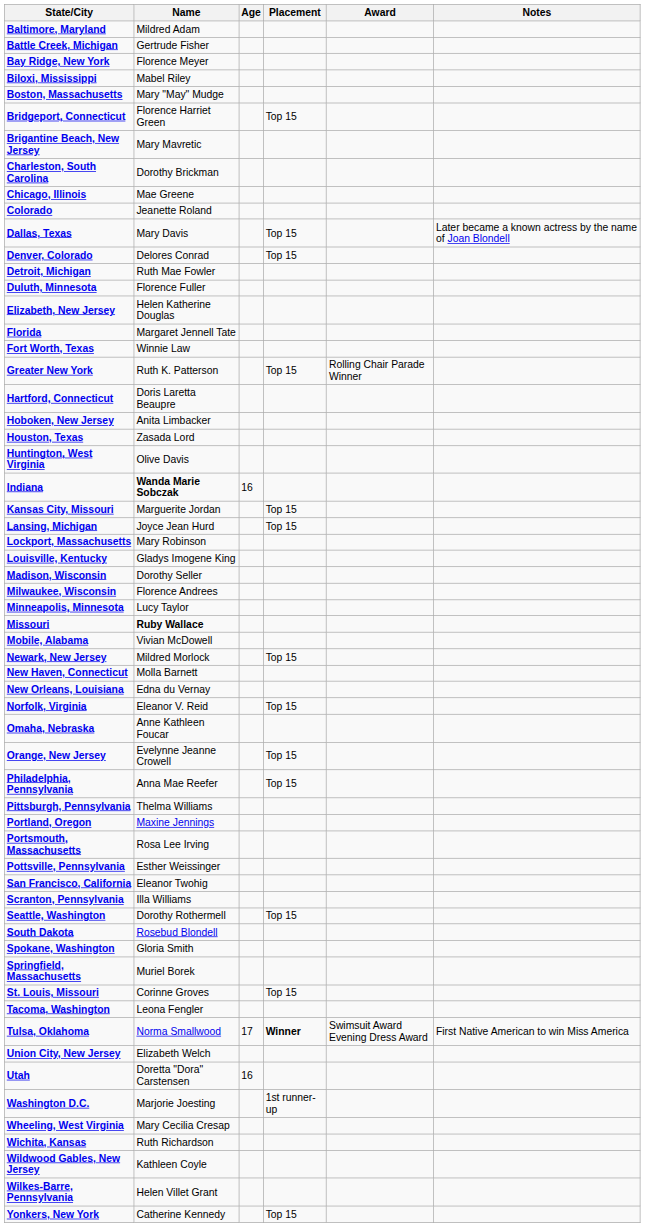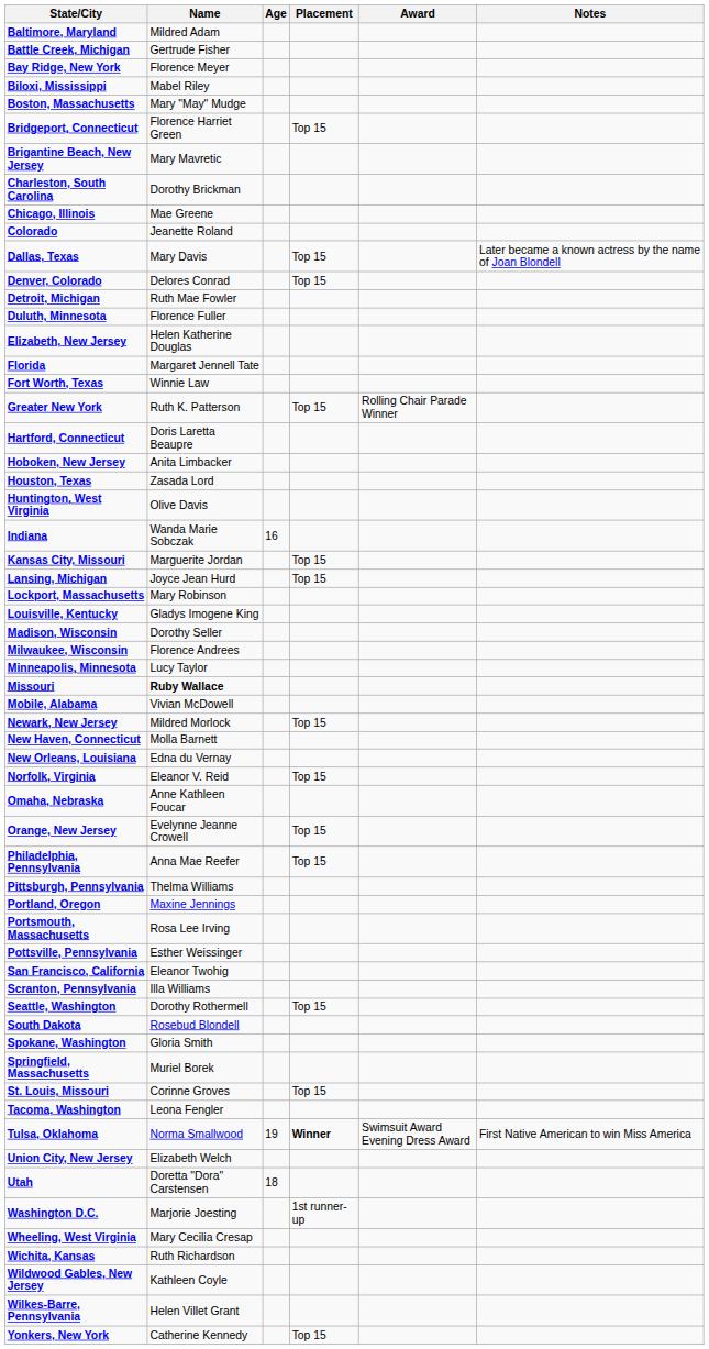 <table class="wikitable" style="width:100%; font-size:90%;">
 <tr>
 <th>State/City</th>
 <th>Name</th>
 <th>Age</th>
 <th>Placement</th>
 <th>Award</th>
 <th>Notes</th>
 </tr>
 <tr>
 <td> <strong><a href='#'>Baltimore, Maryland</a></strong></td>
 <td>Mildred Adam</td>
 <td></td>
 <td></td>
 <td></td>
 <td></td>
 </tr>
 <tr>
 <td><strong><a href='#'>Battle Creek, Michigan</a></strong></td>
 <td>Gertrude Fisher</td>
 <td></td>
 <td></td>
 <td></td>
 <td></td>
 </tr>
 <tr>
 <td><strong><a href='#'>Bay Ridge, New York</a></strong></td>
 <td>Florence Meyer</td>
 <td></td>
 <td></td>
 <td></td>
 <td></td>
 </tr>
 <tr>
 <td><strong><a href='#'>Biloxi, Mississippi</a></strong></td>
 <td>Mabel Riley</td>
 <td></td>
 <td></td>
 <td></td>
 <td></td>
 </tr>
 <tr>
 <td> <strong><a href='#'>Boston, Massachusetts</a></strong></td>
 <td>Mary "May" Mudge</td>
 <td></td>
 <td></td>
 <td></td>
 <td></td>
 </tr>
 <tr>
 <td><strong><a href='#'>Bridgeport, Connecticut</a></strong></td>
 <td>Florence Harriet Green</td>
 <td></td>
 <td>Top 15</td>
 <td></td>
 <td></td>
 </tr>
 <tr>
 <td><strong><a href='#'>Brigantine Beach, New Jersey</a></strong></td>
 <td>Mary Mavretic</td>
 <td></td>
 <td></td>
 <td></td>
 <td></td>
 </tr>
 <tr>
 <td><strong><a href='#'>Charleston, South Carolina</a></strong></td>
 <td>Dorothy Brickman</td>
 <td></td>
 <td></td>
 <td></td>
 <td></td>
 </tr>
 <tr>
 <td> <strong><a href='#'>Chicago, Illinois</a></strong></td>
 <td>Mae Greene</td>
 <td></td>
 <td></td>
 <td></td>
 <td></td>
 </tr>
 <tr>
 <td> <strong><a href='#'>Colorado</a></strong></td>
 <td>Jeanette Roland</td>
 <td></td>
 <td></td>
 <td></td>
 <td></td>
 </tr>
 <tr>
 <td> <strong><a href='#'>Dallas, Texas</a></strong></td>
 <td>Mary Davis</td>
 <td></td>
 <td>Top 15</td>
 <td></td>
 <td>Later became a known actress by the name of <a href='#'>Joan Blondell</a></td>
 </tr>
 <tr>
 <td><strong><a href='#'>Denver, Colorado</a></strong></td>
 <td>Delores Conrad</td>
 <td></td>
 <td>Top 15</td>
 <td></td>
 <td></td>
 </tr>
 <tr>
 <td><strong><a href='#'>Detroit, Michigan</a></strong></td>
 <td>Ruth Mae Fowler</td>
 <td></td>
 <td></td>
 <td></td>
 <td></td>
 </tr>
 <tr>
 <td><strong><a href='#'>Duluth, Minnesota</a></strong></td>
 <td>Florence Fuller</td>
 <td></td>
 <td></td>
 <td></td>
 <td></td>
 </tr>
 <tr>
 <td><strong><a href='#'>Elizabeth, New Jersey</a></strong></td>
 <td>Helen Katherine Douglas</td>
 <td></td>
 <td></td>
 <td></td>
 <td></td>
 </tr>
 <tr>
 <td> <strong><a href='#'>Florida</a></strong></td>
 <td>Margaret Jennell Tate</td>
 <td></td>
 <td></td>
 <td></td>
 <td></td>
 </tr>
 <tr>
 <td><strong><a href='#'>Fort Worth, Texas</a></strong></td>
 <td>Winnie Law</td>
 <td></td>
 <td></td>
 <td></td>
 <td></td>
 </tr>
 <tr>
 <td><strong><a href='#'>Greater New York</a></strong></td>
 <td>Ruth K. Patterson</td>
 <td></td>
 <td>Top 15</td>
 <td>Rolling Chair Parade Winner</td>
 <td></td>
 </tr>
 <tr>
 <td> <strong><a href='#'>Hartford, Connecticut</a></strong></td>
 <td>Doris Laretta Beaupre</td>
 <td></td>
 <td></td>
 <td></td>
 <td></td>
 </tr>
 <tr>
 <td><strong><a href='#'>Hoboken, New Jersey</a></strong></td>
 <td>Anita Limbacker</td>
 <td></td>
 <td></td>
 <td></td>
 <td></td>
 </tr>
 <tr>
 <td> <strong><a href='#'>Houston, Texas</a></strong></td>
 <td>Zasada Lord</td>
 <td></td>
 <td></td>
 <td></td>
 <td></td>
 </tr>
 <tr>
 <td><strong><a href='#'>Huntington, West Virginia</a></strong></td>
 <td>Olive Davis</td>
 <td></td>
 <td></td>
 <td></td>
 <td></td>
 </tr>
 <tr>
 <td> <strong><a href='#'>Indiana</a></strong></td>
-<td><strong>Wanda Marie Sobczak</strong></td>
+<td>Wanda Marie Sobczak</td>
 <td>16</td>
 <td></td>
 <td></td>
 <td></td>
 </tr>
 <tr>
 <td><strong><a href='#'>Kansas City, Missouri</a></strong></td>
 <td>Marguerite Jordan</td>
 <td></td>
 <td>Top 15</td>
 <td></td>
 <td></td>
 </tr>
 <tr>
 <td><strong><a href='#'>Lansing, Michigan</a></strong></td>
 <td>Joyce Jean Hurd</td>
 <td></td>
 <td>Top 15</td>
 <td></td>
 <td></td>
 </tr>
 <tr>
 <td><strong><a href='#'>Lockport, Massachusetts</a></strong></td>
 <td>Mary Robinson</td>
 <td></td>
 <td></td>
 <td></td>
 <td></td>
 </tr>
 <tr>
 <td><strong><a href='#'>Louisville, Kentucky</a></strong></td>
 <td>Gladys Imogene King</td>
 <td></td>
 <td></td>
 <td></td>
 <td></td>
 </tr>
 <tr>
 <td><strong><a href='#'>Madison, Wisconsin</a></strong></td>
 <td>Dorothy Seller</td>
 <td></td>
 <td></td>
 <td></td>
 <td></td>
 </tr>
 <tr>
 <td><strong><a href='#'>Milwaukee, Wisconsin</a></strong></td>
 <td>Florence Andrees</td>
 <td></td>
 <td></td>
 <td></td>
 <td></td>
 </tr>
 <tr>
 <td> <strong><a href='#'>Minneapolis, Minnesota</a></strong></td>
 <td>Lucy Taylor</td>
 <td></td>
 <td></td>
 <td></td>
 <td></td>
 </tr>
 <tr>
 <td> <strong><a href='#'>Missouri</a></strong></td>
 <td><strong>Ruby Wallace</strong></td>
 <td></td>
 <td></td>
 <td></td>
 <td></td>
 </tr>
 <tr>
 <td><strong><a href='#'>Mobile, Alabama</a></strong></td>
 <td>Vivian McDowell</td>
 <td></td>
 <td></td>
 <td></td>
 <td></td>
 </tr>
 <tr>
 <td><strong><a href='#'>Newark, New Jersey</a></strong></td>
 <td>Mildred Morlock</td>
 <td></td>
 <td>Top 15</td>
 <td></td>
 <td></td>
 </tr>
 <tr>
 <td><strong><a href='#'>New Haven, Connecticut</a></strong></td>
 <td>Molla Barnett</td>
 <td></td>
 <td></td>
 <td></td>
 <td></td>
 </tr>
 <tr>
 <td> <strong><a href='#'>New Orleans, Louisiana</a></strong></td>
 <td>Edna du Vernay</td>
 <td></td>
 <td></td>
 <td></td>
 <td></td>
 </tr>
 <tr>
 <td><strong><a href='#'>Norfolk, Virginia</a></strong></td>
 <td>Eleanor V. Reid</td>
 <td></td>
 <td>Top 15</td>
 <td></td>
 <td></td>
 </tr>
 <tr>
 <td><strong><a href='#'>Omaha, Nebraska</a></strong></td>
 <td>Anne Kathleen Foucar</td>
 <td></td>
 <td></td>
 <td></td>
 <td></td>
 </tr>
 <tr>
 <td><strong><a href='#'>Orange, New Jersey</a></strong></td>
 <td>Evelynne Jeanne Crowell</td>
 <td></td>
 <td>Top 15</td>
 <td></td>
 <td></td>
 </tr>
 <tr>
 <td> <strong><a href='#'>Philadelphia, Pennsylvania</a></strong></td>
 <td>Anna Mae Reefer</td>
 <td></td>
 <td>Top 15</td>
 <td></td>
 <td></td>
 </tr>
 <tr>
 <td><strong><a href='#'>Pittsburgh, Pennsylvania</a></strong></td>
 <td>Thelma Williams</td>
 <td></td>
 <td></td>
 <td></td>
 <td></td>
 </tr>
 <tr>
 <td><strong><a href='#'>Portland, Oregon</a></strong></td>
 <td><a href='#'>Maxine Jennings</a></td>
 <td></td>
 <td></td>
 <td></td>
 <td></td>
 </tr>
 <tr>
 <td><strong><a href='#'>Portsmouth, Massachusetts</a></strong></td>
 <td>Rosa Lee Irving</td>
 <td></td>
 <td></td>
 <td></td>
 <td></td>
 </tr>
 <tr>
 <td><strong><a href='#'>Pottsville, Pennsylvania</a></strong></td>
 <td>Esther Weissinger</td>
 <td></td>
 <td></td>
 <td></td>
 <td></td>
 </tr>
 <tr>
 <td> <strong><a href='#'>San Francisco, California</a></strong></td>
 <td>Eleanor Twohig</td>
 <td></td>
 <td></td>
 <td></td>
 <td></td>
 </tr>
 <tr>
 <td><strong><a href='#'>Scranton, Pennsylvania</a></strong></td>
 <td>Illa Williams</td>
 <td></td>
 <td></td>
 <td></td>
 <td></td>
 </tr>
 <tr>
 <td><strong><a href='#'>Seattle, Washington</a></strong></td>
 <td>Dorothy Rothermell</td>
 <td></td>
 <td>Top 15</td>
 <td></td>
 <td></td>
 </tr>
 <tr>
 <td> <strong><a href='#'>South Dakota</a></strong></td>
 <td><a href='#'>Rosebud Blondell</a></td>
 <td></td>
 <td></td>
 <td></td>
 <td></td>
 </tr>
 <tr>
 <td> <strong><a href='#'>Spokane, Washington</a></strong></td>
 <td>Gloria Smith</td>
 <td></td>
 <td></td>
 <td></td>
 <td></td>
 </tr>
 <tr>
 <td><strong><a href='#'>Springfield, Massachusetts</a></strong></td>
 <td>Muriel Borek</td>
 <td></td>
 <td></td>
 <td></td>
 <td></td>
 </tr>
 <tr>
 <td> <strong><a href='#'>St. Louis, Missouri</a></strong></td>
 <td>Corinne Groves</td>
 <td></td>
 <td>Top 15</td>
 <td></td>
 <td></td>
 </tr>
 <tr>
 <td><strong><a href='#'>Tacoma, Washington</a></strong></td>
 <td>Leona Fengler</td>
 <td></td>
 <td></td>
 <td></td>
 <td></td>
 </tr>
 <tr>
 <td> <strong><a href='#'>Tulsa, Oklahoma</a></strong></td>
 <td><a href='#'>Norma Smallwood</a></td>
-<td>17</td>
+<td>19</td>
 <td><strong>Winner</strong></td>
 <td>Swimsuit Award<br>Evening Dress Award</td>
 <td>First Native American to win Miss America</td>
 </tr>
 <tr>
 <td><strong><a href='#'>Union City, New Jersey</a></strong></td>
 <td>Elizabeth Welch</td>
 <td></td>
 <td></td>
 <td></td>
 <td></td>
 </tr>
 <tr>
 <td> <strong><a href='#'>Utah</a></strong></td>
 <td>Doretta "Dora" Carstensen</td>
-<td>16</td>
+<td>18</td>
 <td></td>
 <td></td>
 <td></td>
 </tr>
 <tr>
 <td> <strong><a href='#'>Washington D.C.</a></strong></td>
 <td>Marjorie Joesting</td>
 <td></td>
 <td>1st runner-up</td>
 <td></td>
 <td></td>
 </tr>
 <tr>
 <td><strong><a href='#'>Wheeling, West Virginia</a></strong></td>
 <td>Mary Cecilia Cresap</td>
 <td></td>
 <td></td>
 <td></td>
 <td></td>
 </tr>
 <tr>
 <td><strong><a href='#'>Wichita, Kansas</a></strong></td>
 <td>Ruth Richardson</td>
 <td></td>
 <td></td>
 <td></td>
 <td></td>
 </tr>
 <tr>
 <td><strong><a href='#'>Wildwood Gables, New Jersey</a></strong></td>
 <td>Kathleen Coyle</td>
 <td></td>
 <td></td>
 <td></td>
 <td></td>
 </tr>
 <tr>
 <td><strong><a href='#'>Wilkes-Barre, Pennsylvania</a></strong></td>
 <td>Helen Villet Grant</td>
 <td></td>
 <td></td>
 <td></td>
 <td></td>
 </tr>
 <tr>
 <td><strong><a href='#'>Yonkers, New York</a></strong></td>
 <td>Catherine Kennedy</td>
 <td></td>
 <td>Top 15</td>
 <td></td>
 <td></td>
 </tr>
 </table>
